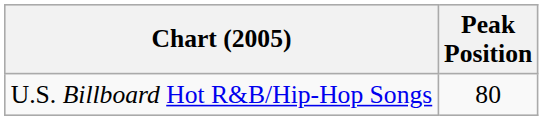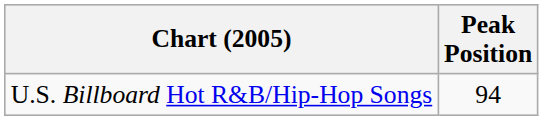 <table class="wikitable">
 <tr>
 <th align="left">Chart (2005)</th>
 <th align="left">Peak<br>Position</th>
 </tr>
 <tr>
 <td align="left">U.S. <em>Billboard</em> <a href='#'>Hot R&B/Hip-Hop Songs</a></td>
-<td style="text-align:center;">80</td>
+<td style="text-align:center;">94</td>
 </tr>
 </table>
